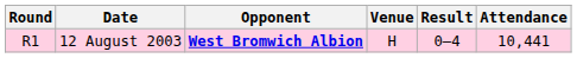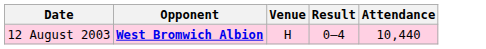 <table class="wikitable sortable" style="text-align:center;">
 <tr>
-<th>Round</th>
 <th>Date</th>
 <th>Opponent</th>
 <th>Venue</th>
 <th>Result</th>
 <th>Attendance</th>
 </tr>
 <tr style="background:#ffd0e3;">
-<td>R1</td>
 <td>12 August 2003</td>
 <td><strong><a href='#'>West Bromwich Albion</a></strong></td>
 <td>H</td>
 <td>0–4</td>
-<td>10,441</td>
+<td>10,440</td>
 </tr>
 </table>
